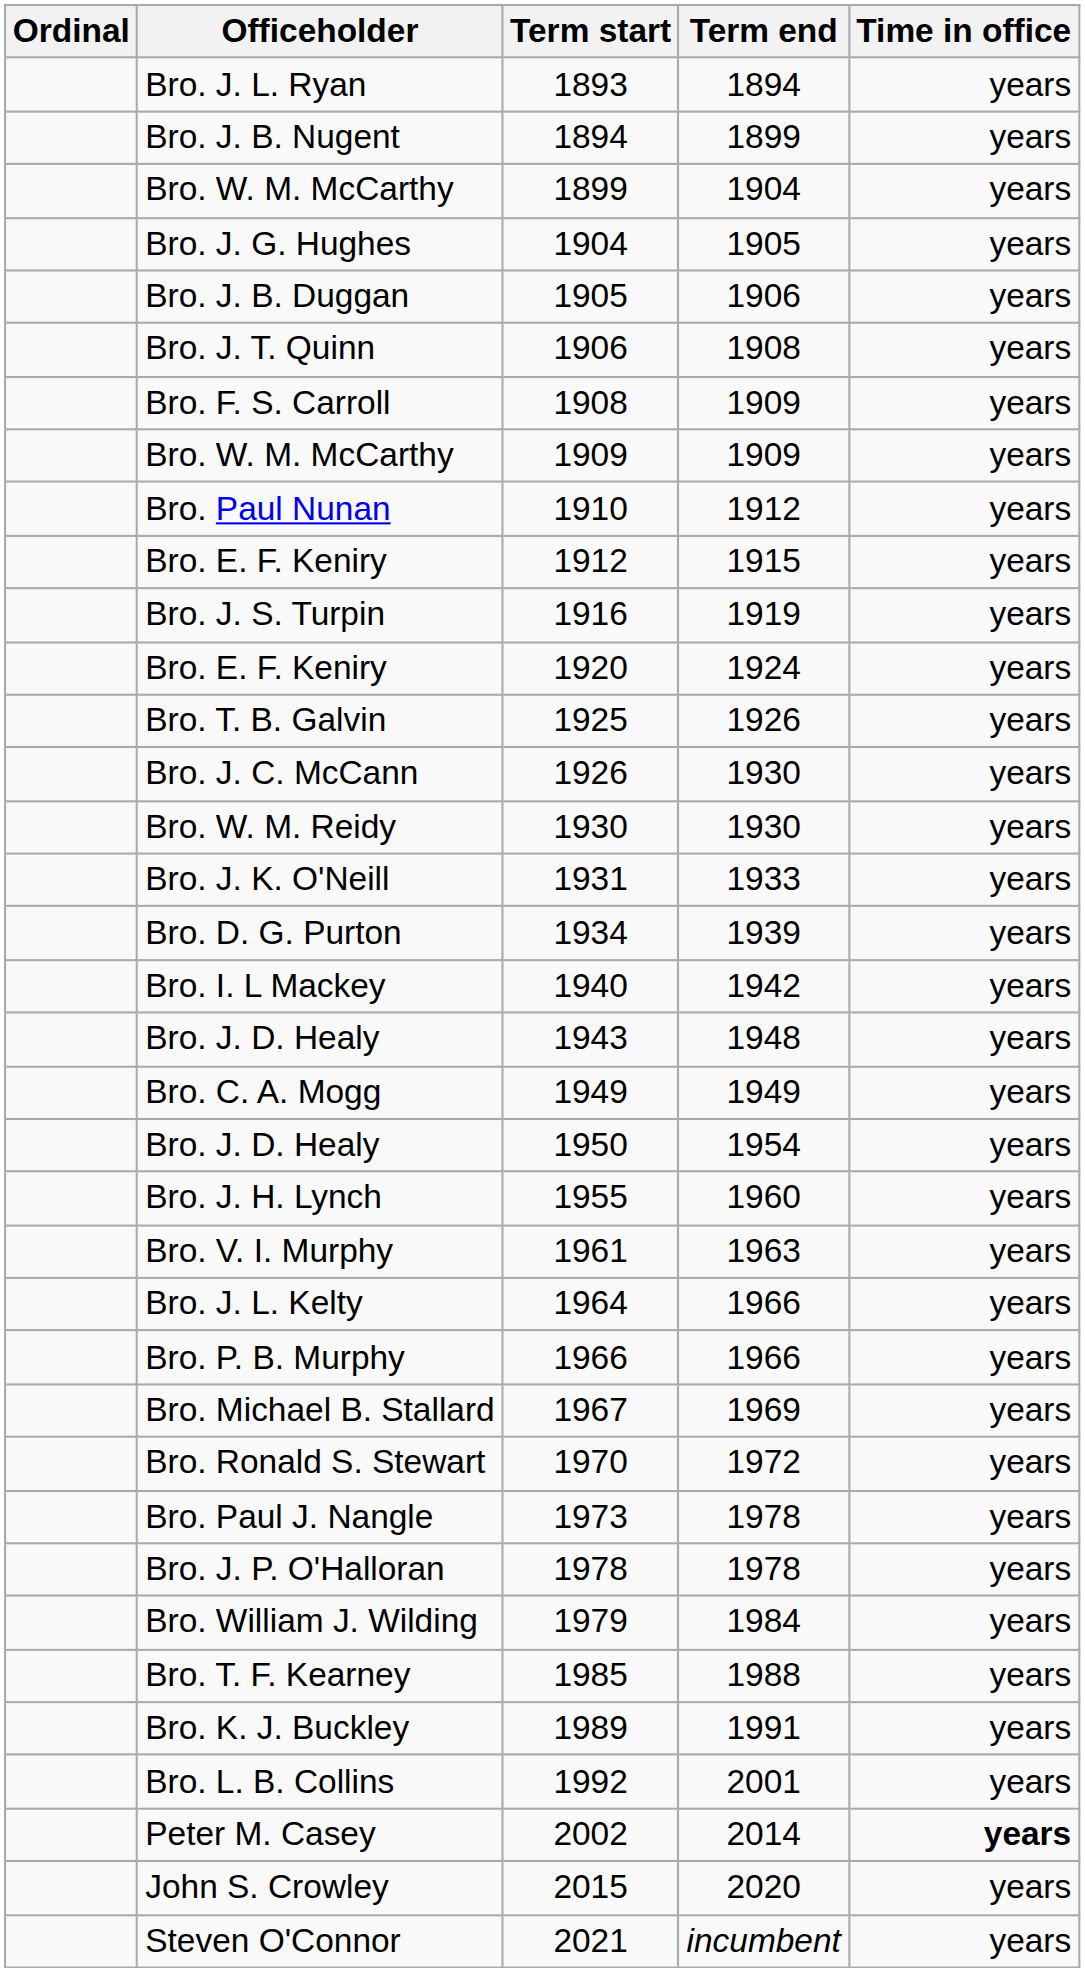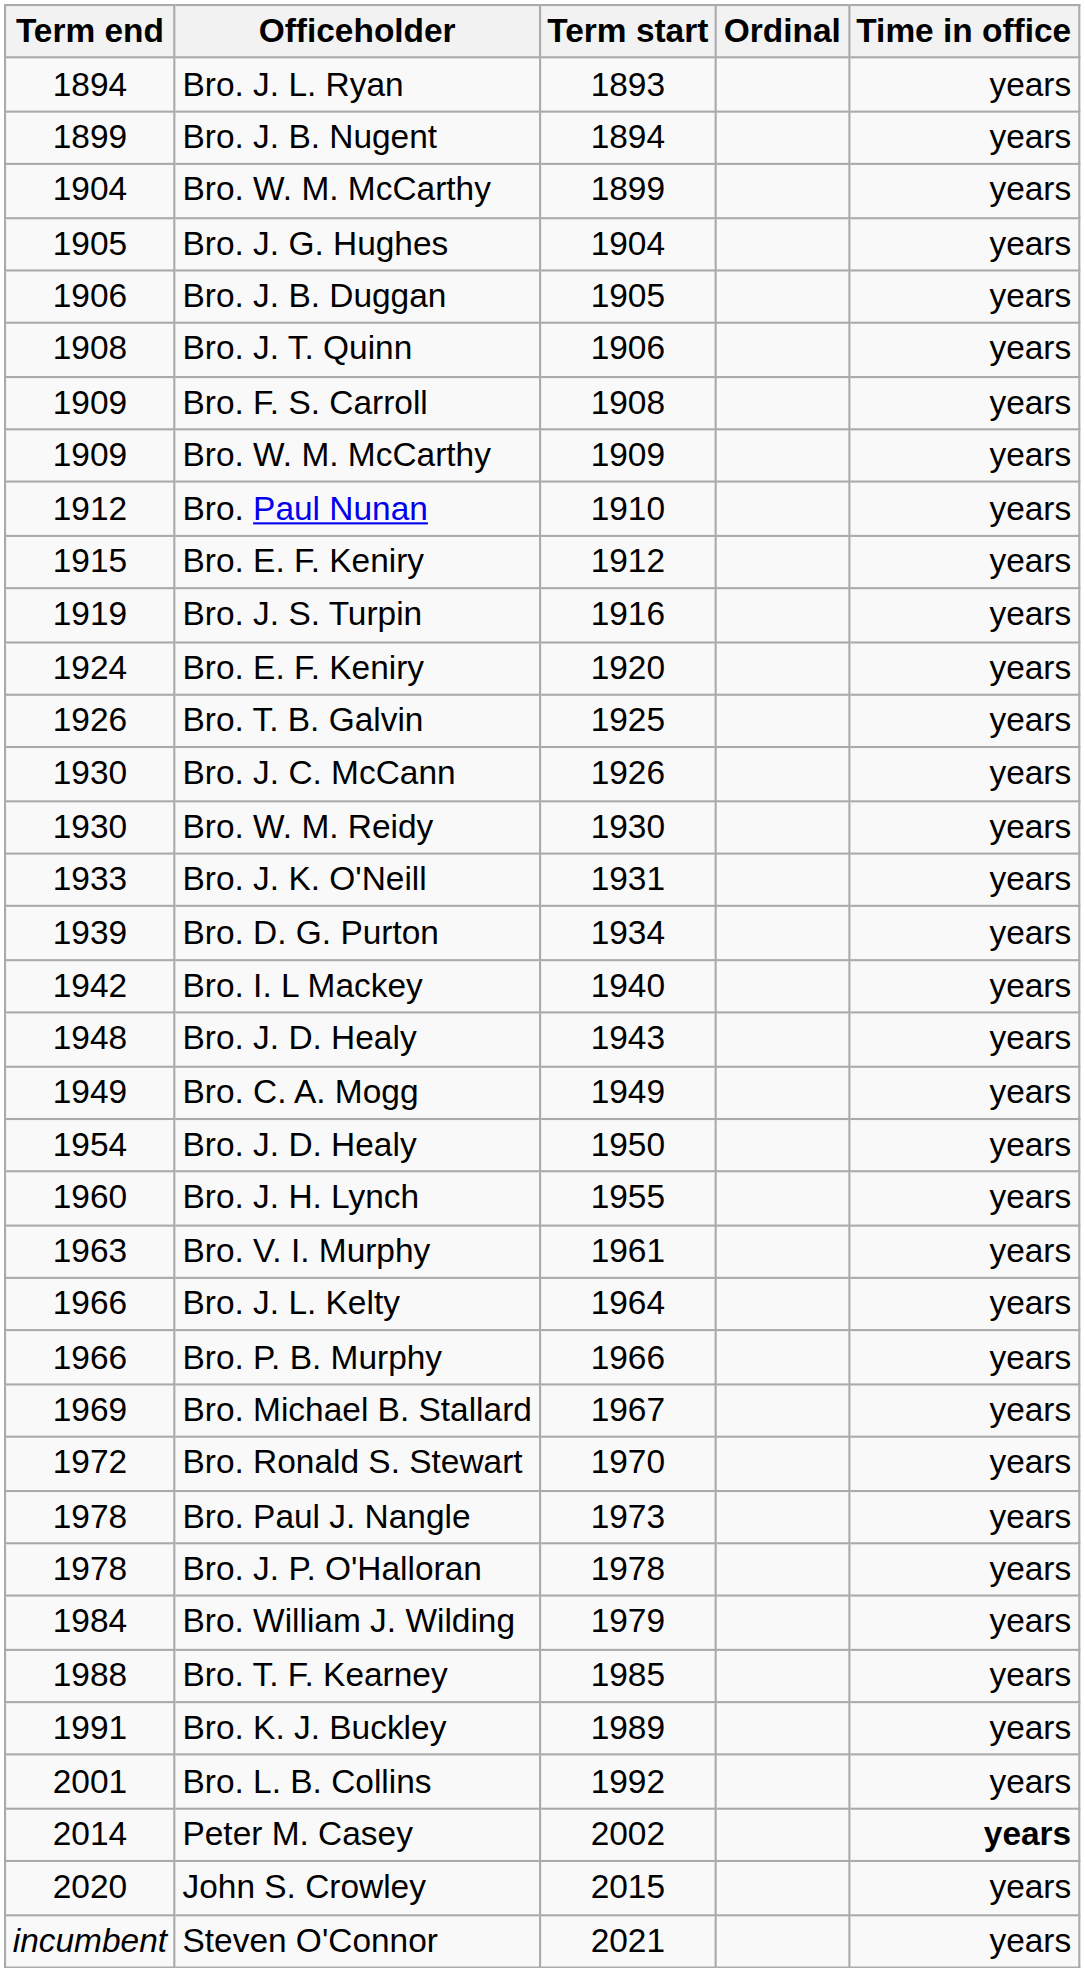 <table class="wikitable sortable">
 <tr>
-<th>Ordinal</th>
+<th>Term end</th>
 <th>Officeholder</th>
 <th>Term start</th>
-<th>Term end</th>
+<th>Ordinal</th>
 <th>Time in office</th>
 </tr>
 <tr>
-<td align=center></td>
+<td align=center>1894</td>
 <td>Bro. J. L. Ryan </td>
 <td align=center>1893</td>
-<td align=center>1894</td>
+<td align=center></td>
 <td align=right> years</td>
 </tr>
 <tr>
-<td align=center></td>
+<td align=center>1899</td>
 <td>Bro. J. B. Nugent </td>
 <td align=center>1894</td>
-<td align=center>1899</td>
+<td align=center></td>
 <td align=right> years</td>
 </tr>
 <tr>
-<td align=center></td>
+<td align=center>1904</td>
 <td>Bro. W. M. McCarthy </td>
 <td align=center>1899</td>
-<td align=center>1904</td>
+<td align=center></td>
 <td align=right> years</td>
 </tr>
 <tr>
-<td align=center></td>
+<td align=center>1905</td>
 <td>Bro. J. G. Hughes </td>
 <td align=center>1904</td>
-<td align=center>1905</td>
+<td align=center></td>
 <td align=right> years</td>
 </tr>
 <tr>
-<td align=center></td>
+<td align=center>1906</td>
 <td>Bro. J. B. Duggan </td>
 <td align=center>1905</td>
-<td align=center>1906</td>
+<td align=center></td>
 <td align=right> years</td>
 </tr>
 <tr>
-<td align=center></td>
+<td align=center>1908</td>
 <td>Bro. J. T. Quinn </td>
 <td align=center>1906</td>
-<td align=center>1908</td>
+<td align=center></td>
 <td align=right> years</td>
 </tr>
 <tr>
-<td align=center></td>
+<td align=center>1909</td>
 <td>Bro. F. S. Carroll </td>
 <td align=center>1908</td>
-<td align=center>1909</td>
+<td align=center></td>
 <td align=right> years</td>
 </tr>
 <tr>
-<td align=center></td>
+<td align=center>1909</td>
 <td>Bro. W. M. McCarthy </td>
 <td align=center>1909</td>
-<td align=center>1909</td>
+<td align=center></td>
 <td align=right> years</td>
 </tr>
 <tr>
-<td align=center></td>
+<td align=center>1912</td>
 <td>Bro. <a href='#'>Paul Nunan</a> </td>
 <td align=center>1910</td>
-<td align=center>1912</td>
+<td align=center></td>
 <td align=right> years</td>
 </tr>
 <tr>
-<td align=center></td>
+<td align=center>1915</td>
 <td>Bro. E. F. Keniry </td>
 <td align=center>1912</td>
-<td align=center>1915</td>
+<td align=center></td>
 <td align=right> years</td>
 </tr>
 <tr>
-<td align=center></td>
+<td align=center>1919</td>
 <td>Bro. J. S. Turpin </td>
 <td align=center>1916</td>
-<td align=center>1919</td>
+<td align=center></td>
 <td align=right> years</td>
 </tr>
 <tr>
-<td align=center></td>
+<td align=center>1924</td>
 <td>Bro. E. F. Keniry </td>
 <td align=center>1920</td>
-<td align=center>1924</td>
+<td align=center></td>
 <td align=right> years</td>
 </tr>
 <tr>
-<td align=center></td>
+<td align=center>1926</td>
 <td>Bro. T. B. Galvin </td>
 <td align=center>1925</td>
-<td align=center>1926</td>
+<td align=center></td>
 <td align=right> years</td>
 </tr>
 <tr>
-<td align=center></td>
+<td align=center>1930</td>
 <td>Bro. J. C. McCann </td>
 <td align=center>1926</td>
-<td align=center>1930</td>
+<td align=center></td>
 <td align=right> years</td>
 </tr>
 <tr>
-<td align=center></td>
+<td align=center>1930</td>
 <td>Bro. W. M. Reidy </td>
 <td align=center>1930</td>
-<td align=center>1930</td>
+<td align=center></td>
 <td align=right> years</td>
 </tr>
 <tr>
-<td align=center></td>
+<td align=center>1933</td>
 <td>Bro. J. K. O'Neill </td>
 <td align=center>1931</td>
-<td align=center>1933</td>
+<td align=center></td>
 <td align=right> years</td>
 </tr>
 <tr>
-<td align=center></td>
+<td align=center>1939</td>
 <td>Bro. D. G. Purton </td>
 <td align=center>1934</td>
-<td align=center>1939</td>
+<td align=center></td>
 <td align=right> years</td>
 </tr>
 <tr>
-<td align=center></td>
+<td align=center>1942</td>
 <td>Bro. I. L Mackey </td>
 <td align=center>1940</td>
-<td align=center>1942</td>
+<td align=center></td>
 <td align=right> years</td>
 </tr>
 <tr>
-<td align=center></td>
+<td align=center>1948</td>
 <td>Bro. J. D. Healy </td>
 <td align=center>1943</td>
-<td align=center>1948</td>
+<td align=center></td>
 <td align=right> years</td>
 </tr>
 <tr>
-<td align=center></td>
+<td align=center>1949</td>
 <td>Bro. C. A. Mogg </td>
 <td align=center>1949</td>
-<td align=center>1949</td>
+<td align=center></td>
 <td align=right> years</td>
 </tr>
 <tr>
-<td align=center></td>
+<td align=center>1954</td>
 <td>Bro. J. D. Healy </td>
 <td align=center>1950</td>
-<td align=center>1954</td>
+<td align=center></td>
 <td align=right> years</td>
 </tr>
 <tr>
-<td align=center></td>
+<td align=center>1960</td>
 <td>Bro. J. H. Lynch </td>
 <td align=center>1955</td>
-<td align=center>1960</td>
+<td align=center></td>
 <td align=right> years</td>
 </tr>
 <tr>
-<td align=center></td>
+<td align=center>1963</td>
 <td>Bro. V. I. Murphy </td>
 <td align=center>1961</td>
-<td align=center>1963</td>
+<td align=center></td>
 <td align=right> years</td>
 </tr>
 <tr>
-<td align=center></td>
+<td align=center>1966</td>
 <td>Bro. J. L. Kelty </td>
 <td align=center>1964</td>
-<td align=center>1966</td>
+<td align=center></td>
 <td align=right> years</td>
 </tr>
 <tr>
-<td align=center></td>
+<td align=center>1966</td>
 <td>Bro. P. B. Murphy </td>
 <td align=center>1966</td>
-<td align=center>1966</td>
+<td align=center></td>
 <td align=right> years</td>
 </tr>
 <tr>
-<td align=center></td>
+<td align=center>1969</td>
 <td>Bro. Michael B. Stallard </td>
 <td align=center>1967</td>
-<td align=center>1969</td>
+<td align=center></td>
 <td align=right> years</td>
 </tr>
 <tr>
-<td align=center></td>
+<td align=center>1972</td>
 <td>Bro. Ronald S. Stewart </td>
 <td align=center>1970</td>
-<td align=center>1972</td>
+<td align=center></td>
 <td align=right> years</td>
 </tr>
 <tr>
-<td align=center></td>
+<td align=center>1978</td>
 <td>Bro. Paul J. Nangle </td>
 <td align=center>1973</td>
-<td align=center>1978</td>
+<td align=center></td>
 <td align=right> years</td>
 </tr>
 <tr>
-<td align=center></td>
+<td align=center>1978</td>
 <td>Bro. J. P. O'Halloran </td>
 <td align=center>1978</td>
-<td align=center>1978</td>
+<td align=center></td>
 <td align=right> years</td>
 </tr>
 <tr>
-<td align=center></td>
+<td align=center>1984</td>
 <td>Bro. William J. Wilding </td>
 <td align=center>1979</td>
-<td align=center>1984</td>
+<td align=center></td>
 <td align=right> years</td>
 </tr>
 <tr>
-<td align=center></td>
+<td align=center>1988</td>
 <td>Bro. T. F. Kearney </td>
 <td align=center>1985</td>
-<td align=center>1988</td>
+<td align=center></td>
 <td align=right> years</td>
 </tr>
 <tr>
-<td align=center></td>
+<td align=center>1991</td>
 <td>Bro. K. J. Buckley </td>
 <td align=center>1989</td>
-<td align=center>1991</td>
+<td align=center></td>
 <td align=right> years</td>
 </tr>
 <tr>
-<td align=center></td>
+<td align=center>2001</td>
 <td>Bro. L. B. Collins </td>
 <td align=center>1992</td>
-<td align=center>2001</td>
+<td align=center></td>
 <td align=right> years</td>
 </tr>
 <tr>
-<td align=center></td>
+<td align=center>2014</td>
 <td>Peter M. Casey</td>
 <td align=center>2002</td>
-<td align=center>2014</td>
+<td align=center></td>
 <td align=right><strong> years</strong></td>
 </tr>
 <tr>
-<td align=center></td>
+<td align=center>2020</td>
 <td>John S. Crowley</td>
 <td align=center>2015</td>
-<td align=center>2020</td>
+<td align=center></td>
 <td align=right> years</td>
 </tr>
 <tr>
-<td align=center></td>
+<td align=center><em>incumbent</em></td>
 <td>Steven O'Connor</td>
 <td align=center>2021</td>
-<td align=center><em>incumbent</em></td>
+<td align=center></td>
 <td align=right> years</td>
 </tr>
 </table>
